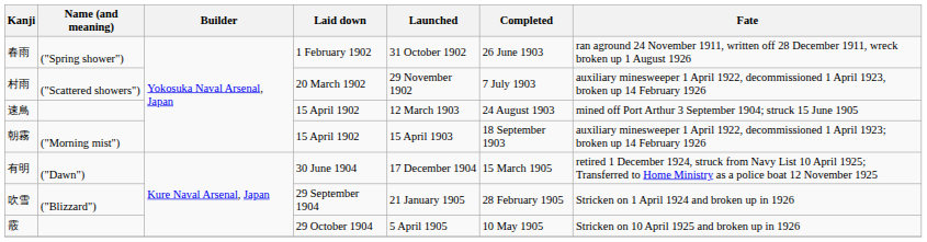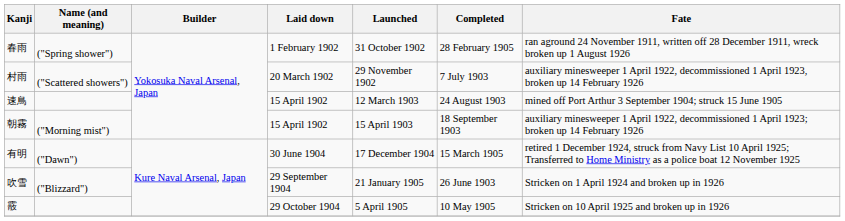 <table class="wikitable" style="font-size:97%;">
 <tr>
 <th>Kanji</th>
 <th>Name (and meaning)</th>
 <th>Builder</th>
 <th>Laid down</th>
 <th>Launched</th>
 <th>Completed</th>
 <th width="38%">Fate</th>
 </tr>
 <tr>
 <td>春雨</td>
 <td><br>("Spring shower")</td>
 <td rowspan=4><a href='#'>Yokosuka Naval Arsenal</a>, <a href='#'>Japan</a></td>
 <td>1 February 1902</td>
 <td>31 October 1902</td>
-<td>26 June 1903</td>
+<td>28 February 1905</td>
 <td>ran aground 24 November 1911, written off 28 December 1911, wreck broken up 1 August 1926</td>
 </tr>
 <tr>
 <td>村雨</td>
 <td><br>("Scattered showers")</td>
 <td>20 March 1902</td>
 <td>29 November 1902</td>
 <td>7 July 1903</td>
 <td>auxiliary minesweeper 1 April 1922, decommissioned 1 April 1923, broken up 14 February 1926</td>
 </tr>
 <tr>
 <td>速鳥</td>
 <td></td>
 <td>15 April 1902</td>
 <td>12 March 1903</td>
 <td>24 August 1903</td>
 <td>mined off Port Arthur 3 September 1904; struck 15 June 1905</td>
 </tr>
 <tr>
 <td>朝霧</td>
 <td><br>("Morning mist")</td>
 <td>15 April 1902</td>
 <td>15 April 1903</td>
 <td>18 September 1903</td>
 <td>auxiliary minesweeper 1 April 1922, decommissioned 1 April 1923; broken up 14 February 1926</td>
 </tr>
 <tr>
 <td>有明</td>
 <td><br>("Dawn")</td>
 <td rowspan=3><a href='#'>Kure Naval Arsenal</a>, <a href='#'>Japan</a></td>
 <td>30 June 1904</td>
 <td>17 December 1904</td>
 <td>15 March 1905</td>
 <td>retired 1 December 1924, struck from Navy List 10 April 1925; Transferred to <a href='#'>Home Ministry</a> as a police boat 12 November 1925</td>
 </tr>
 <tr>
 <td>吹雪</td>
 <td><br>("Blizzard")</td>
 <td>29 September 1904</td>
 <td>21 January 1905</td>
-<td>28 February 1905</td>
+<td>26 June 1903</td>
 <td>Stricken on 1 April 1924 and broken up in 1926</td>
 </tr>
 <tr>
 <td>霰</td>
 <td></td>
 <td>29 October 1904</td>
 <td>5 April 1905</td>
 <td>10 May 1905</td>
 <td>Stricken on 10 April 1925 and broken up in 1926</td>
 </tr>
 <tr>
 </tr>
 </table>
